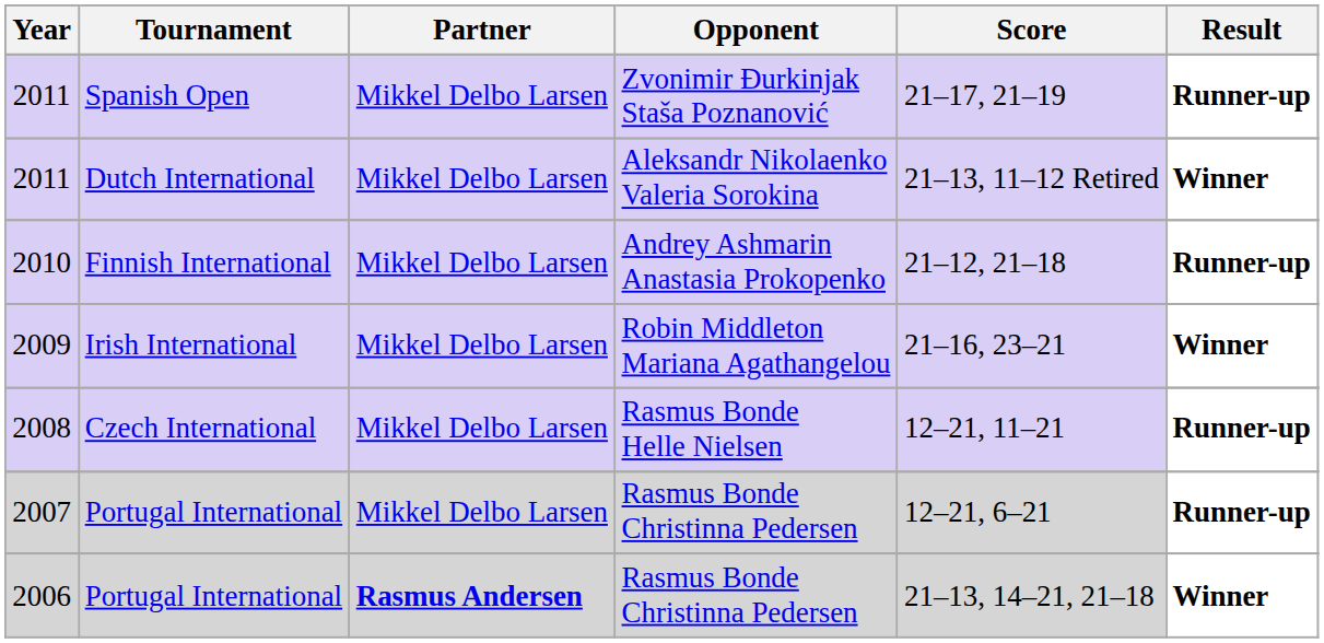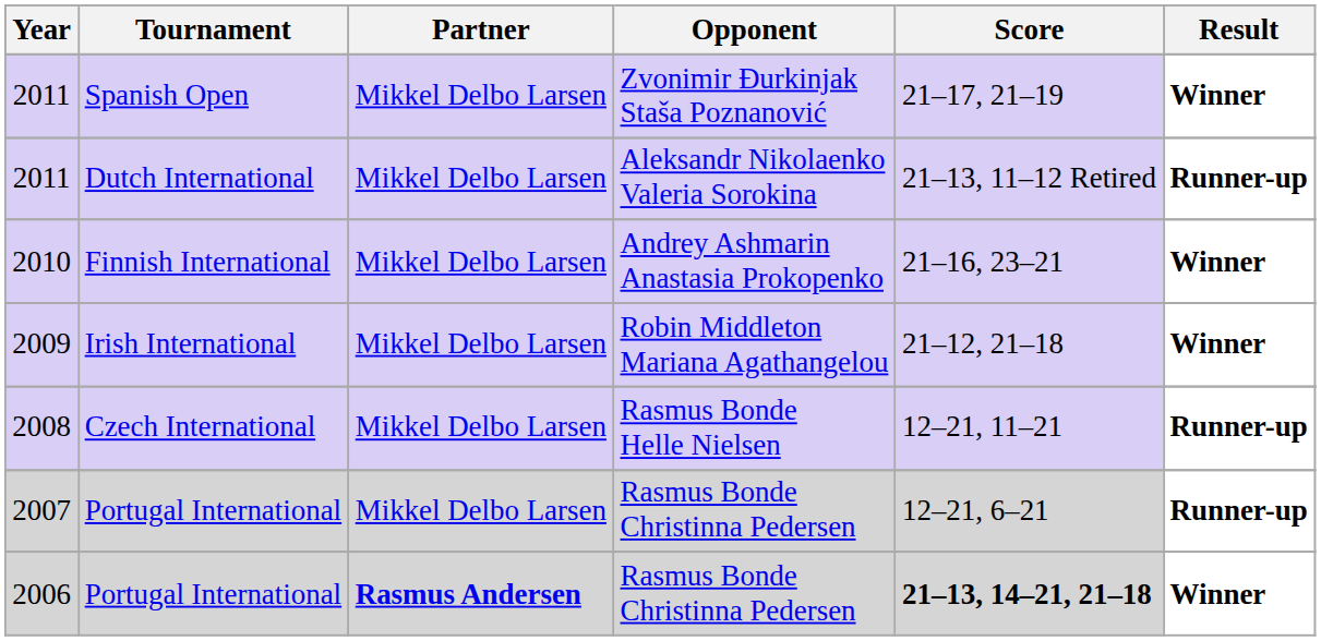 <table class="sortable wikitable" style="font-size: 90%;">
 <tr>
 <th>Year</th>
 <th>Tournament</th>
 <th>Partner</th>
 <th>Opponent</th>
 <th>Score</th>
 <th>Result</th>
 </tr>
 <tr>
 </tr>
 <tr style="background:#D8CEF6">
 <td align="center">2011</td>
 <td align="left"><a href='#'>Spanish Open</a></td>
 <td align="left"> <a href='#'>Mikkel Delbo Larsen</a></td>
 <td align="left"> <a href='#'>Zvonimir Đurkinjak</a><br> <a href='#'>Staša Poznanović</a></td>
 <td align="left">21–17, 21–19</td>
-<td style="text-align:left; background:white"> <strong>Runner-up</strong></td>
+<td style="text-align:left; background:white"> <strong>Winner</strong></td>
 </tr>
 <tr>
 </tr>
 <tr style="background:#D8CEF6">
 <td align="center">2011</td>
 <td align="left"><a href='#'>Dutch International</a></td>
 <td align="left"> <a href='#'>Mikkel Delbo Larsen</a></td>
 <td align="left"> <a href='#'>Aleksandr Nikolaenko</a><br> <a href='#'>Valeria Sorokina</a></td>
 <td align="left">21–13, 11–12 Retired</td>
-<td style="text-align:left; background:white"> <strong>Winner</strong></td>
+<td style="text-align:left; background:white"> <strong>Runner-up</strong></td>
 </tr>
 <tr>
 </tr>
 <tr style="background:#D8CEF6">
 <td align="center">2010</td>
 <td align="left"><a href='#'>Finnish International</a></td>
 <td align="left"> <a href='#'>Mikkel Delbo Larsen</a></td>
 <td align="left"> <a href='#'>Andrey Ashmarin</a><br> <a href='#'>Anastasia Prokopenko</a></td>
-<td align="left">21–12, 21–18</td>
-<td style="text-align:left; background:white"> <strong>Runner-up</strong></td>
+<td align="left">21–16, 23–21</td>
+<td style="text-align:left; background:white"> <strong>Winner</strong></td>
 </tr>
 <tr>
 </tr>
 <tr style="background:#D8CEF6">
 <td align="center">2009</td>
 <td align="left"><a href='#'>Irish International</a></td>
 <td align="left"> <a href='#'>Mikkel Delbo Larsen</a></td>
 <td align="left"> <a href='#'>Robin Middleton</a><br> <a href='#'>Mariana Agathangelou</a></td>
-<td align="left">21–16, 23–21</td>
+<td align="left">21–12, 21–18</td>
 <td style="text-align:left; background:white"> <strong>Winner</strong></td>
 </tr>
 <tr>
 </tr>
 <tr style="background:#D8CEF6">
 <td align="center">2008</td>
 <td align="left"><a href='#'>Czech International</a></td>
 <td align="left"> <a href='#'>Mikkel Delbo Larsen</a></td>
 <td align="left"> <a href='#'>Rasmus Bonde</a><br> <a href='#'>Helle Nielsen</a></td>
 <td align="left">12–21, 11–21</td>
 <td style="text-align:left; background:white"> <strong>Runner-up</strong></td>
 </tr>
 <tr>
 </tr>
 <tr style="background:#D5D5D5">
 <td align="center">2007</td>
 <td align="left"><a href='#'>Portugal International</a></td>
 <td align="left"> <a href='#'>Mikkel Delbo Larsen</a></td>
 <td align="left"> <a href='#'>Rasmus Bonde</a><br> <a href='#'>Christinna Pedersen</a></td>
 <td align="left">12–21, 6–21</td>
 <td style="text-align:left; background:white"> <strong>Runner-up</strong></td>
 </tr>
 <tr>
 </tr>
 <tr style="background:#D5D5D5">
 <td align="center">2006</td>
 <td align="left"><a href='#'>Portugal International</a></td>
 <td align="left"><strong> <a href='#'>Rasmus Andersen</a></strong></td>
 <td align="left"> <a href='#'>Rasmus Bonde</a><br> <a href='#'>Christinna Pedersen</a></td>
-<td align="left">21–13, 14–21, 21–18</td>
+<td align="left"><strong>21–13, 14–21, 21–18</strong></td>
 <td style="text-align:left; background:white"> <strong>Winner</strong></td>
 </tr>
 </table>
